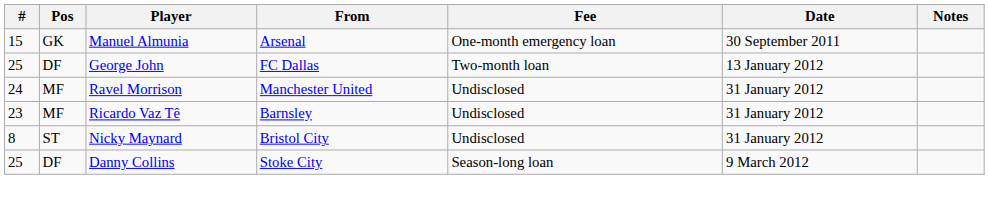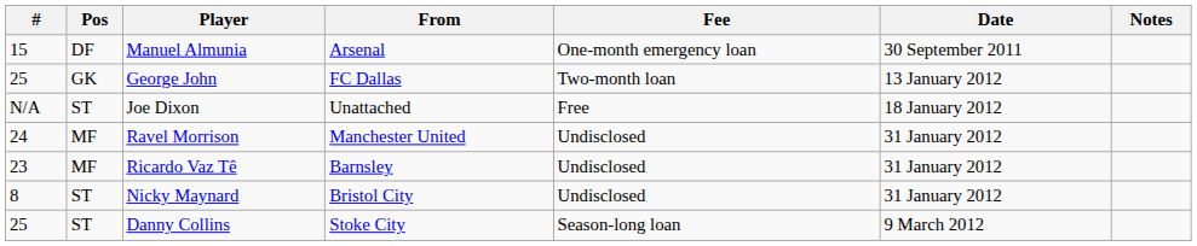 <table class="wikitable" style="width:80%; text-align:center; font-size:95%; text-align:left;">
 <tr>
 <th>#</th>
 <th>Pos</th>
 <th>Player</th>
 <th>From</th>
 <th>Fee</th>
 <th>Date</th>
 <th>Notes</th>
 </tr>
 <tr>
 <td>15</td>
-<td>GK</td>
+<td>DF</td>
 <td> <a href='#'>Manuel Almunia</a></td>
 <td><a href='#'>Arsenal</a></td>
 <td>One-month emergency loan</td>
 <td>30 September 2011</td>
 <td></td>
 </tr>
 <tr>
 <td>25</td>
-<td>DF</td>
+<td>GK</td>
 <td> <a href='#'>George John</a></td>
 <td> <a href='#'>FC Dallas</a></td>
 <td>Two-month loan</td>
 <td>13 January 2012</td>
+<td></td>
+</tr>
+<tr>
+<td>N/A</td>
+<td>ST</td>
+<td> Joe Dixon</td>
+<td>Unattached</td>
+<td>Free</td>
+<td>18 January 2012</td>
 <td></td>
 </tr>
 <tr>
 <td>24</td>
 <td>MF</td>
 <td> <a href='#'>Ravel Morrison</a></td>
 <td><a href='#'>Manchester United</a></td>
 <td>Undisclosed</td>
 <td>31 January 2012</td>
 <td></td>
 </tr>
 <tr>
 <td>23</td>
 <td>MF</td>
 <td> <a href='#'>Ricardo Vaz Tê</a></td>
 <td><a href='#'>Barnsley</a></td>
 <td>Undisclosed</td>
 <td>31 January 2012</td>
 <td></td>
 </tr>
 <tr>
 <td>8</td>
 <td>ST</td>
 <td> <a href='#'>Nicky Maynard</a></td>
 <td><a href='#'>Bristol City</a></td>
 <td>Undisclosed</td>
 <td>31 January 2012</td>
 <td></td>
 </tr>
 <tr>
 <td>25</td>
-<td>DF</td>
+<td>ST</td>
 <td> <a href='#'>Danny Collins</a></td>
 <td><a href='#'>Stoke City</a></td>
 <td>Season-long loan</td>
 <td>9 March 2012</td>
 <td></td>
 </tr>
 </table>
